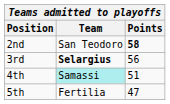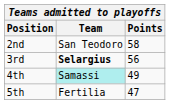 <table class="wikitable">
 <tr>
 <th colspan="3"><em>Teams admitted to playoffs</em></th>
 </tr>
 <tr>
 <th>Position</th>
 <th>Team</th>
 <th>Points</th>
 </tr>
 <tr>
 <td>2nd</td>
 <td>San Teodoro</td>
-<td><strong>58</strong></td>
+<td>58</td>
 </tr>
 <tr>
 <td>3rd</td>
 <td><strong>Selargius</strong></td>
 <td>56</td>
 </tr>
 <tr>
 <td>4th</td>
 <td style="background: paleturquoise;">Samassi</td>
-<td>51</td>
+<td>49</td>
 </tr>
 <tr>
 <td>5th</td>
 <td>Fertilia</td>
 <td>47</td>
 </tr>
 </table>
